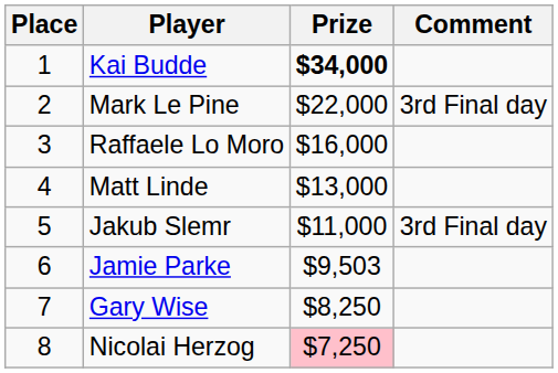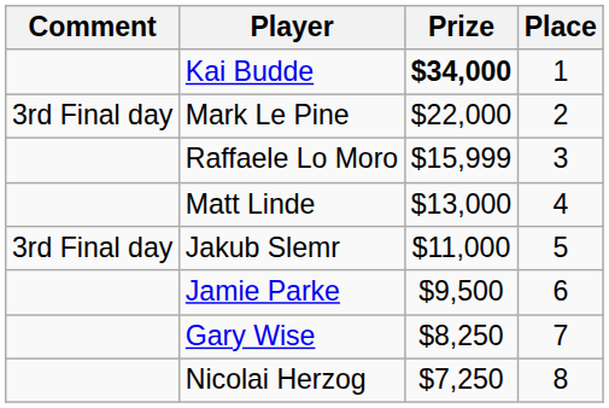 <table class="wikitable">
 <tr>
-<th>Place</th>
+<th>Comment</th>
 <th>Player</th>
 <th>Prize</th>
-<th>Comment</th>
+<th>Place</th>
 </tr>
 <tr>
-<td align=center>1</td>
+<td></td>
 <td> <a href='#'>Kai Budde</a></td>
 <td align=center><strong>$34,000</strong></td>
-<td></td>
+<td align=center>1</td>
 </tr>
 <tr>
-<td align=center>2</td>
+<td>3rd Final day</td>
 <td> Mark Le Pine</td>
 <td align=center>$22,000</td>
-<td>3rd Final day</td>
+<td align=center>2</td>
 </tr>
 <tr>
+<td></td>
+<td> Raffaele Lo Moro</td>
+<td align=center>$15,999</td>
 <td align=center>3</td>
-<td> Raffaele Lo Moro</td>
-<td align=center>$16,000</td>
-<td></td>
 </tr>
 <tr>
-<td align=center>4</td>
+<td></td>
 <td> Matt Linde</td>
 <td align=center>$13,000</td>
-<td></td>
+<td align=center>4</td>
 </tr>
 <tr>
-<td align=center>5</td>
+<td>3rd Final day</td>
 <td> Jakub Slemr</td>
 <td align=center>$11,000</td>
-<td>3rd Final day</td>
+<td align=center>5</td>
 </tr>
 <tr>
+<td></td>
+<td> <a href='#'>Jamie Parke</a></td>
+<td align=center>$9,500</td>
 <td align=center>6</td>
-<td> <a href='#'>Jamie Parke</a></td>
-<td align=center>$9,503</td>
-<td></td>
 </tr>
 <tr>
-<td align=center>7</td>
+<td></td>
 <td> <a href='#'>Gary Wise</a></td>
 <td align=center>$8,250</td>
-<td></td>
+<td align=center>7</td>
 </tr>
 <tr>
+<td></td>
+<td> Nicolai Herzog</td>
+<td align=center>$7,250</td>
 <td align=center>8</td>
-<td> Nicolai Herzog</td>
-<td align=center style="background: pink;">$7,250</td>
-<td></td>
 </tr>
 </table>
